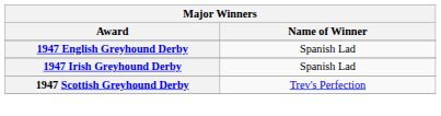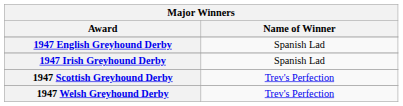 <table class="wikitable">
 <tr>
 <th colspan="2">Major Winners</th>
 </tr>
 <tr>
 <th width=300>Award</th>
 <th width=300>Name of Winner</th>
 </tr>
 <tr>
 </tr>
 <tr align=center>
 <th><a href='#'>1947 English Greyhound Derby</a></th>
 <td>Spanish Lad</td>
 </tr>
 <tr>
 </tr>
 <tr align=center>
 <th><a href='#'>1947 Irish Greyhound Derby</a></th>
 <td>Spanish Lad</td>
 </tr>
 <tr>
 </tr>
 <tr align=center>
 <th>1947 <a href='#'>Scottish Greyhound Derby</a></th>
 <td><a href='#'>Trev's Perfection</a></td>
 </tr>
 <tr>
 </tr>
+<tr align=center>
+<th>1947 <a href='#'>Welsh Greyhound Derby</a></th>
+<td><a href='#'>Trev's Perfection</a></td>
+</tr>
 </table>
